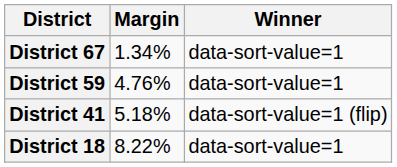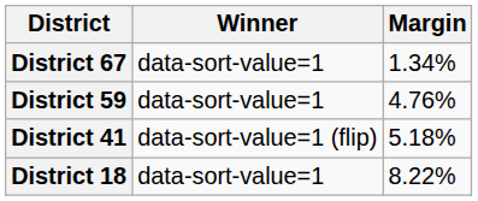 <table class="wikitable sortable">
 <tr>
 <th>District</th>
+<th>Winner</th>
 <th>Margin</th>
-<th>Winner</th>
 </tr>
 <tr>
 <th>District 67</th>
+<td>data-sort-value=1 </td>
 <td>1.34%</td>
-<td>data-sort-value=1 </td>
 </tr>
 <tr>
 <th>District 59</th>
+<td>data-sort-value=1 </td>
 <td>4.76%</td>
-<td>data-sort-value=1 </td>
 </tr>
 <tr>
 <th>District 41</th>
+<td>data-sort-value=1  (flip)</td>
 <td>5.18%</td>
-<td>data-sort-value=1  (flip)</td>
 </tr>
 <tr>
 <th>District 18</th>
+<td>data-sort-value=1 </td>
 <td>8.22%</td>
-<td>data-sort-value=1 </td>
 </tr>
 </table>
